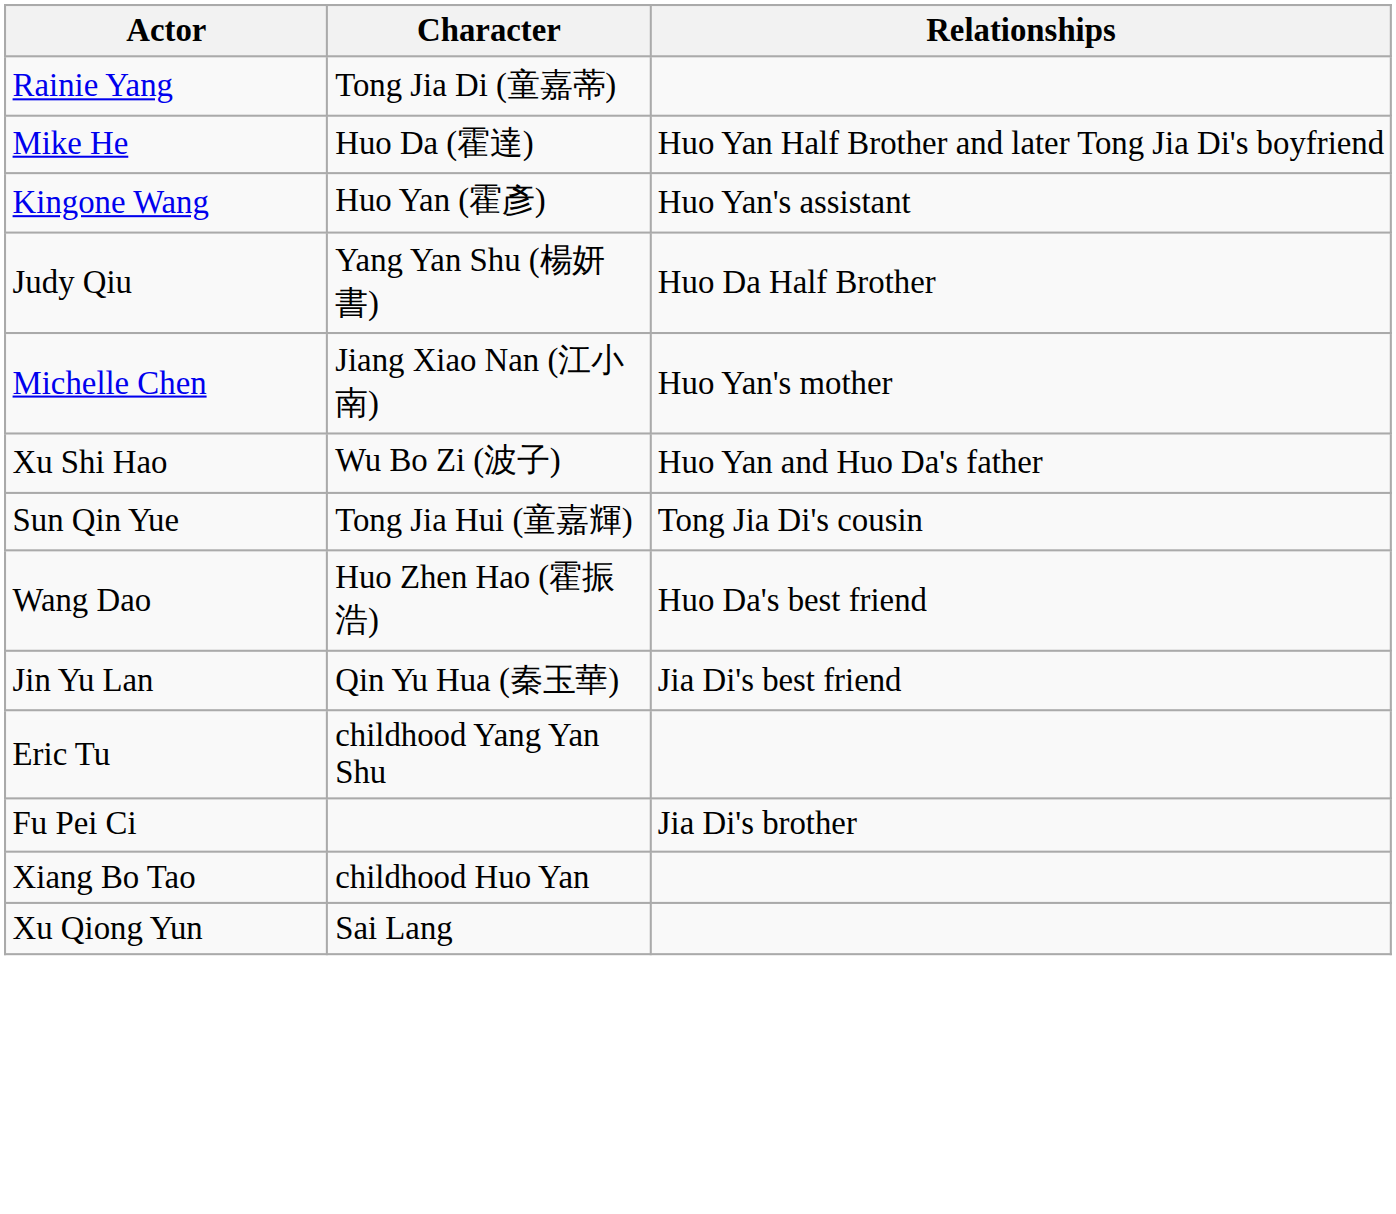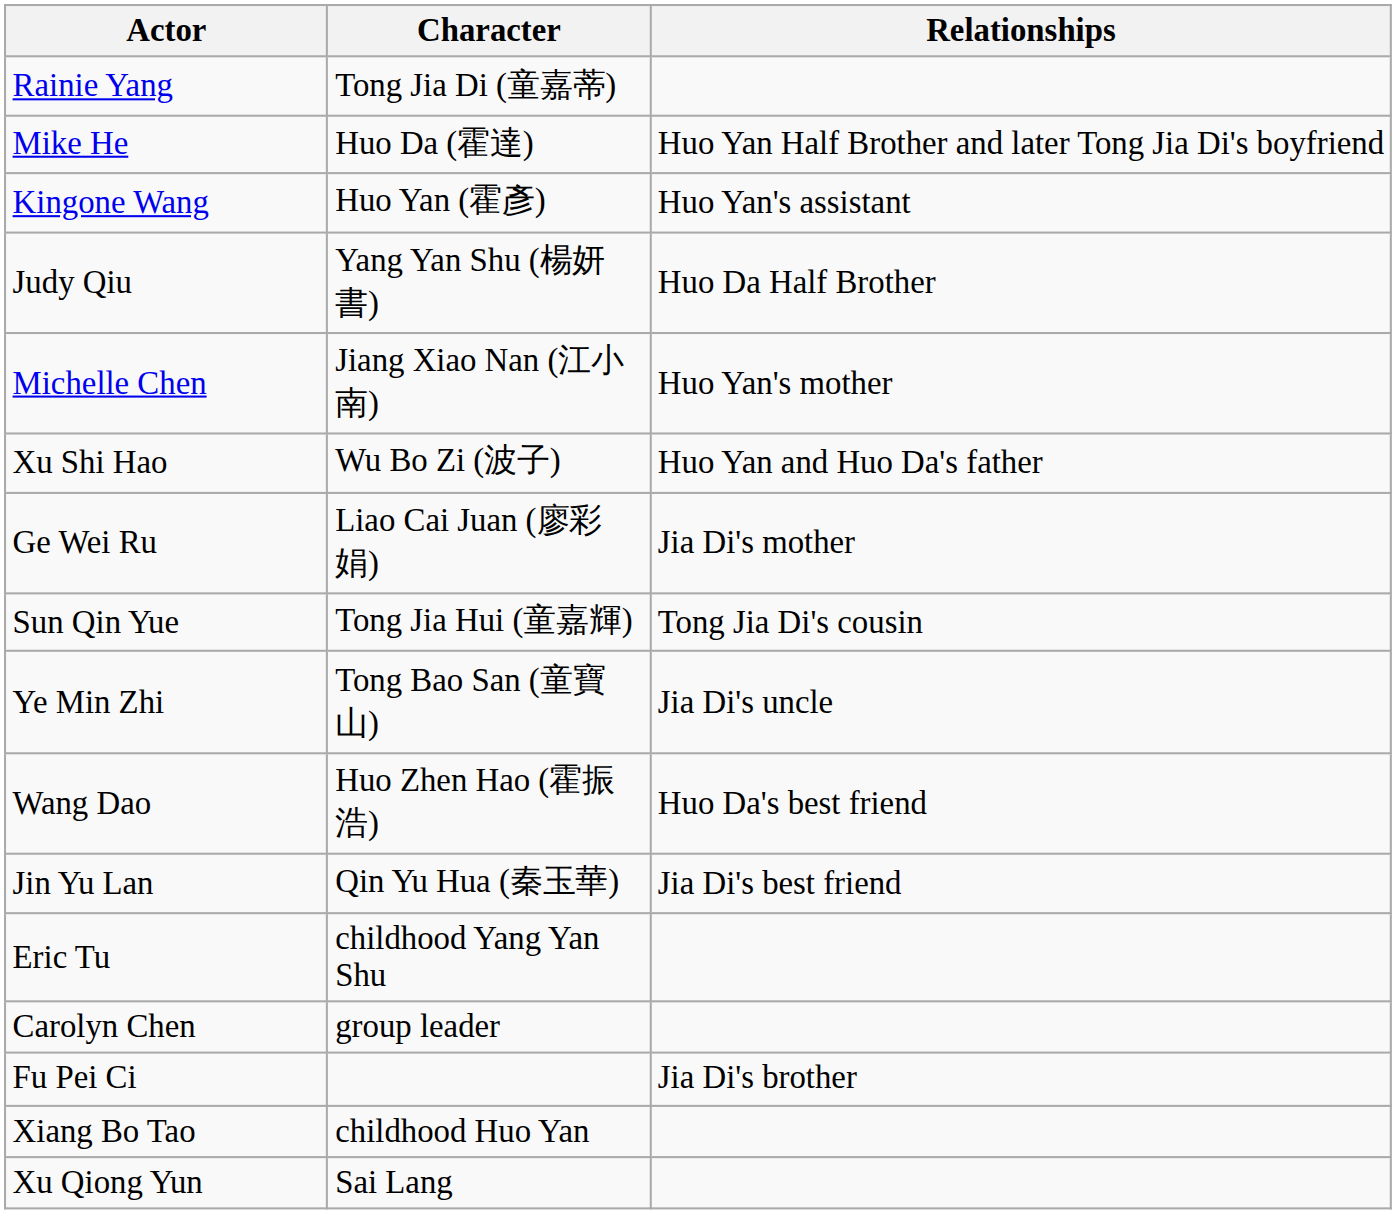 <table class="wikitable">
 <tr>
 <th width=150>Actor</th>
 <th width=150>Character</th>
 <th>Relationships</th>
 </tr>
 <tr>
 <td><a href='#'>Rainie Yang</a></td>
 <td>Tong Jia Di (童嘉蒂)</td>
 <td></td>
 </tr>
 <tr>
 <td><a href='#'>Mike He</a></td>
 <td>Huo Da (霍達)</td>
 <td>Huo Yan Half Brother and later Tong Jia Di's boyfriend</td>
 </tr>
 <tr>
 <td><a href='#'>Kingone Wang</a></td>
 <td>Huo Yan (霍彥)</td>
 <td>Huo Yan's assistant</td>
 </tr>
 <tr>
 <td>Judy Qiu</td>
 <td>Yang Yan Shu (楊妍書)</td>
 <td>Huo Da Half Brother</td>
 </tr>
 <tr>
 <td><a href='#'>Michelle Chen</a></td>
 <td>Jiang Xiao Nan (江小南)</td>
 <td>Huo Yan's mother</td>
 </tr>
 <tr>
 <td>Xu Shi Hao</td>
 <td>Wu Bo Zi (波子)</td>
 <td>Huo Yan and Huo Da's father</td>
 </tr>
 <tr>
+<td>Ge Wei Ru</td>
+<td>Liao Cai Juan (廖彩娟)</td>
+<td>Jia Di's mother</td>
+</tr>
+<tr>
 <td>Sun Qin Yue</td>
 <td>Tong Jia Hui (童嘉輝)</td>
 <td>Tong Jia Di's cousin</td>
+</tr>
+<tr>
+<td>Ye Min Zhi</td>
+<td>Tong Bao San (童寶山)</td>
+<td>Jia Di's uncle</td>
 </tr>
 <tr>
 <td>Wang Dao</td>
 <td>Huo Zhen Hao (霍振浩)</td>
 <td>Huo Da's best friend</td>
 </tr>
 <tr>
 <td>Jin Yu Lan</td>
 <td>Qin Yu Hua (秦玉華)</td>
 <td>Jia Di's best friend</td>
 </tr>
 <tr>
 <td>Eric Tu</td>
 <td>childhood Yang Yan Shu</td>
+<td></td>
+</tr>
+<tr>
+<td>Carolyn Chen</td>
+<td>group leader</td>
 <td></td>
 </tr>
 <tr>
 <td>Fu Pei Ci</td>
 <td></td>
 <td>Jia Di's brother</td>
 </tr>
 <tr>
 <td>Xiang Bo Tao</td>
 <td>childhood Huo Yan</td>
 <td></td>
 </tr>
 <tr>
 <td>Xu Qiong Yun</td>
 <td>Sai Lang</td>
 <td></td>
 </tr>
 </table>
